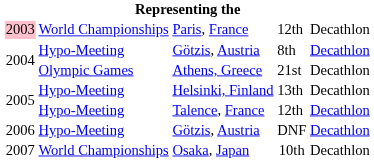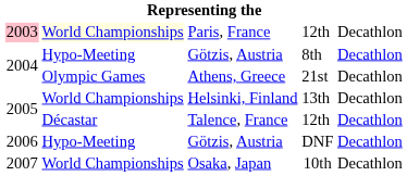 <table>
 <tr>
 <th colspan="5">Representing the </th>
 </tr>
 <tr>
 <td style="background: pink;">2003</td>
-<td><a href='#'>World Championships</a></td>
+<td style="background: lightyellow;"><a href='#'>World Championships</a></td>
 <td><a href='#'>Paris</a>, <a href='#'>France</a></td>
 <td>12th</td>
 <td>Decathlon</td>
 </tr>
 <tr>
 <td rowspan=2>2004</td>
 <td><a href='#'>Hypo-Meeting</a></td>
 <td><a href='#'>Götzis</a>, <a href='#'>Austria</a></td>
 <td>8th</td>
 <td><a href='#'>Decathlon</a></td>
 </tr>
 <tr>
 <td><a href='#'>Olympic Games</a></td>
 <td><a href='#'>Athens, Greece</a></td>
 <td>21st</td>
 <td>Decathlon</td>
 </tr>
 <tr>
 <td rowspan=2>2005</td>
-<td><a href='#'>Hypo-Meeting</a></td>
+<td><a href='#'>World Championships</a></td>
 <td><a href='#'>Helsinki, Finland</a></td>
 <td>13th</td>
 <td>Decathlon</td>
 </tr>
 <tr>
-<td><a href='#'>Hypo-Meeting</a></td>
+<td><a href='#'>Décastar</a></td>
 <td><a href='#'>Talence</a>, <a href='#'>France</a></td>
 <td>12th</td>
 <td><a href='#'>Decathlon</a></td>
 </tr>
 <tr>
 <td>2006</td>
 <td><a href='#'>Hypo-Meeting</a></td>
 <td><a href='#'>Götzis</a>, <a href='#'>Austria</a></td>
 <td>DNF</td>
 <td><a href='#'>Decathlon</a></td>
 </tr>
 <tr>
 <td>2007</td>
 <td><a href='#'>World Championships</a></td>
 <td><a href='#'>Osaka</a>, <a href='#'>Japan</a></td>
 <td align="center">10th</td>
 <td>Decathlon</td>
 </tr>
 </table>
